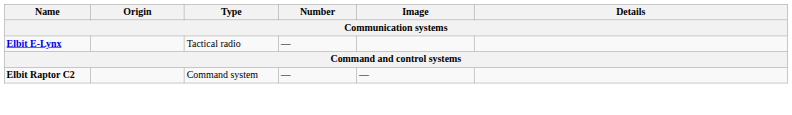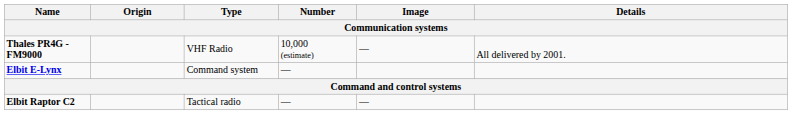 <table class="wikitable" style="margin:auto; width:100%;">
 <tr>
 <th style="text-align: center; width:11%;">Name</th>
 <th style="text-align: center; width:12%;">Origin</th>
 <th style="text-align: center; width:12%;">Type</th>
 <th style="text-align: center; width:10%;">Number</th>
 <th style="text-align: center; width:15%;">Image</th>
 <th style="text-align: center; width:40%;">Details</th>
 </tr>
 <tr>
 <th colspan="6">Communication systems</th>
 </tr>
 <tr>
+<td><strong>Thales PR4G - FM9000</strong></td>
+<td><small></small></td>
+<td>VHF Radio</td>
+<td>10,000<br><small>(estimate)</small></td>
+<td>—</td>
+<td><br>All delivered by 2001.</td>
+</tr>
+<tr>
 <td><strong><a href='#'>Elbit E-Lynx</a></strong></td>
 <td><small></small></td>
-<td>Tactical radio</td>
+<td>Command system</td>
 <td>—</td>
 <td></td>
 <td></td>
 </tr>
 <tr>
 <th colspan="6">Command and control systems</th>
 </tr>
 <tr>
 <td><strong>Elbit Raptor C2</strong></td>
 <td><small></small></td>
-<td>Command system</td>
+<td>Tactical radio</td>
 <td>—</td>
 <td>—</td>
 <td></td>
 </tr>
 </table>
